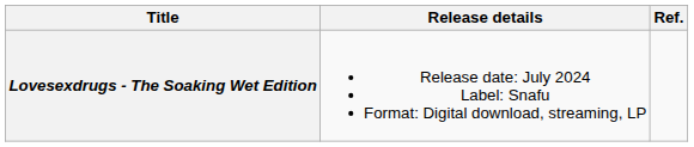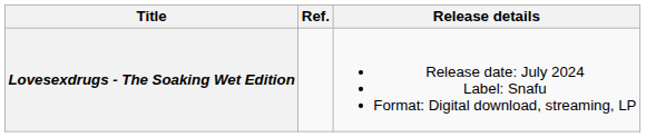 <table class="wikitable plainrowheaders" style="text-align:center;">
 <tr>
 <th scope="col">Title</th>
+<th>Ref.</th>
 <th scope="col">Release details</th>
-<th>Ref.</th>
 </tr>
 <tr>
 <th scope="row"><em>Lovesexdrugs - The Soaking Wet Edition</em></th>
+<td></td>
 <td><br><ul><li>Release date: July 2024</li><li>Label: Snafu</li><li>Format: Digital download, streaming, LP</li></ul></td>
-<td></td>
 </tr>
 </table>
